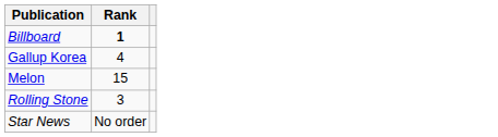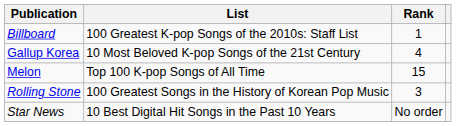 <table class="sortable wikitable">
 <tr>
 <th>Publication</th>
+<th>List</th>
 <th>Rank</th>
 <th class="unsortable"></th>
 </tr>
 <tr>
 <td><em><a href='#'>Billboard</a></em></td>
-<td align="center"><strong>1</strong></td>
+<td>100 Greatest K-pop Songs of the 2010s: Staff List</td>
+<td align="center">1</td>
 <td align="center"></td>
 </tr>
 <tr>
 <td><a href='#'>Gallup Korea</a></td>
+<td>10 Most Beloved K-pop Songs of the 21st Century</td>
 <td align="center">4</td>
 <td align="center"></td>
 </tr>
 <tr>
 <td><a href='#'>Melon</a></td>
+<td>Top 100 K-pop Songs of All Time</td>
 <td align="center">15</td>
 <td align="center"></td>
 </tr>
 <tr>
 <td><em><a href='#'>Rolling Stone</a></em></td>
+<td>100 Greatest Songs in the History of Korean Pop Music</td>
 <td align="center">3</td>
 <td align="center"></td>
 </tr>
 <tr>
 <td><em>Star News</em></td>
+<td align="left">10 Best Digital Hit Songs in the Past 10 Years</td>
 <td align="center">No order</td>
 <td align="center"></td>
 </tr>
 </table>
